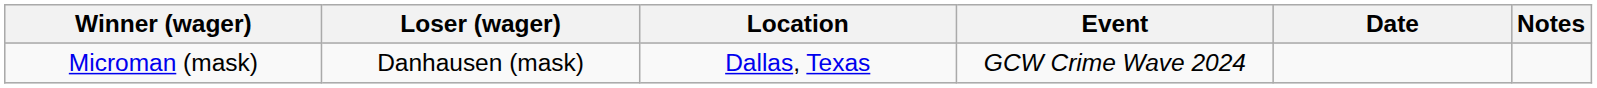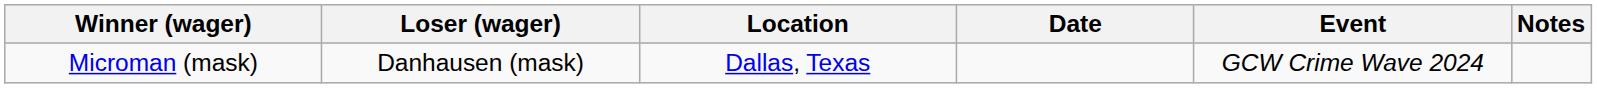 <table class="wikitable" style="text-align: center">
 <tr>
 <th width=20% scope="col">Winner (wager)</th>
 <th width=20% scope="col">Loser (wager)</th>
 <th width=20% scope="col">Location</th>
+<th width=15% scope="col">Date</th>
 <th width=20% scope="col">Event</th>
-<th width=15% scope="col">Date</th>
 <th class="unsortable" width=5% scope="col">Notes</th>
 </tr>
 <tr>
 <td><a href='#'>Microman</a> (mask)</td>
 <td>Danhausen (mask)</td>
 <td><a href='#'>Dallas</a>, <a href='#'>Texas</a></td>
+<td></td>
 <td><em>GCW Crime Wave 2024</em></td>
-<td></td>
 <td></td>
 </tr>
 </table>
